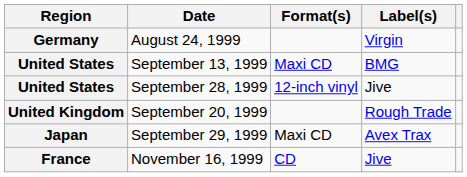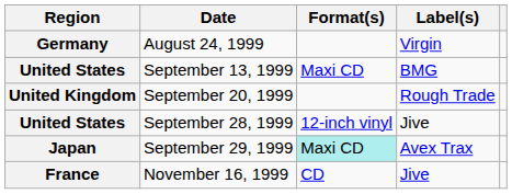 <table class="wikitable plainrowheaders">
 <tr>
 <th scope="col">Region</th>
 <th scope="col">Date</th>
 <th scope="col">Format(s)</th>
 <th scope="col">Label(s)</th>
 <th scope="col"></th>
 </tr>
 <tr>
 <th scope="row">Germany</th>
 <td>August 24, 1999</td>
 <td></td>
 <td><a href='#'>Virgin</a></td>
 <td></td>
 </tr>
 <tr>
 <th scope="row">United States</th>
 <td>September 13, 1999</td>
 <td><a href='#'>Maxi CD</a></td>
 <td><a href='#'>BMG</a></td>
 <td></td>
 </tr>
 <tr>
+<th scope="row">United Kingdom</th>
+<td>September 20, 1999</td>
+<td></td>
+<td><a href='#'>Rough Trade</a></td>
+<td></td>
+</tr>
+<tr>
 <th scope="row">United States</th>
 <td>September 28, 1999</td>
 <td><a href='#'>12-inch vinyl</a></td>
 <td>Jive</td>
 <td></td>
 </tr>
 <tr>
-<th scope="row">United Kingdom</th>
-<td>September 20, 1999</td>
-<td></td>
-<td><a href='#'>Rough Trade</a></td>
-<td></td>
-</tr>
-<tr>
 <th scope="row">Japan</th>
 <td>September 29, 1999</td>
-<td>Maxi CD</td>
+<td style="background: paleturquoise;">Maxi CD</td>
 <td><a href='#'>Avex Trax</a></td>
 <td></td>
 </tr>
 <tr>
 <th scope="row">France</th>
 <td>November 16, 1999</td>
 <td><a href='#'>CD</a></td>
 <td><a href='#'>Jive</a></td>
 <td></td>
 </tr>
 </table>
